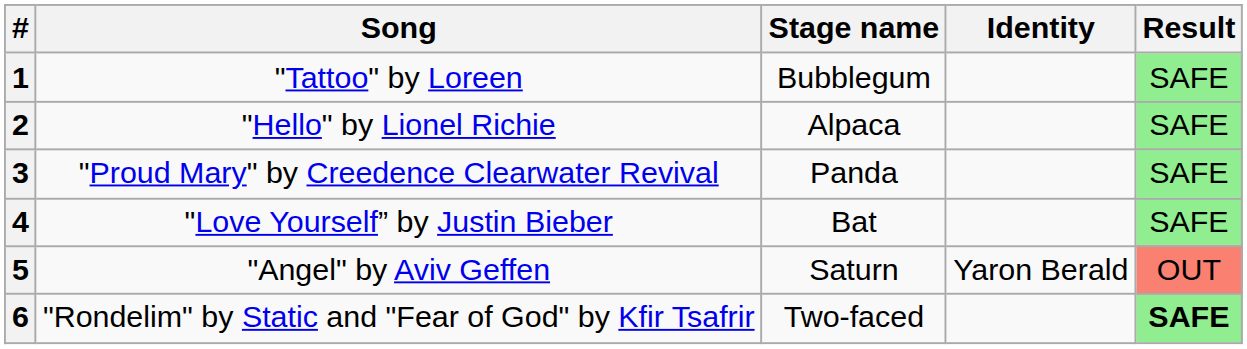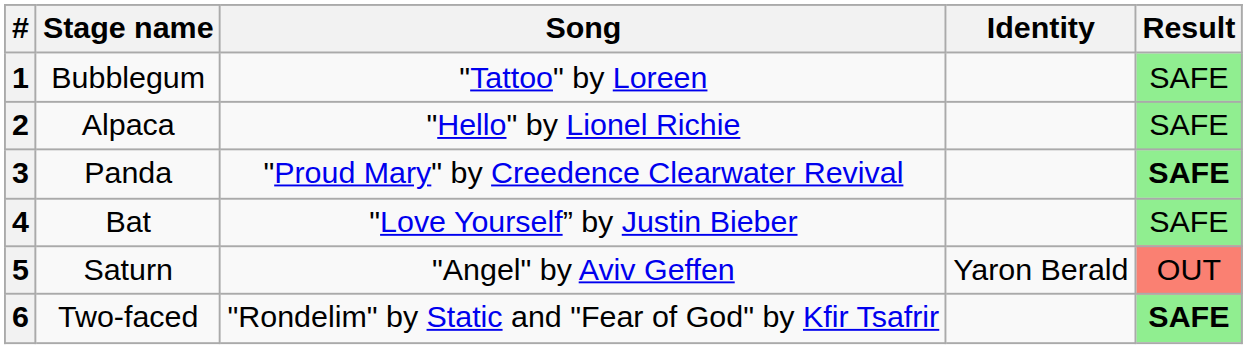 <table class="wikitable plainrowheaders" style="text-align: center;">
 <tr>
 <th>#</th>
+<th>Stage name</th>
 <th>Song</th>
-<th>Stage name</th>
 <th>Identity</th>
 <th>Result</th>
 </tr>
 <tr>
 <th>1</th>
+<td>Bubblegum</td>
 <td>"<a href='#'>Tattoo</a>" by <a href='#'>Loreen</a></td>
-<td>Bubblegum</td>
 <td></td>
 <td bgcolor="lightgreen">SAFE</td>
 </tr>
 <tr>
 <th>2</th>
+<td>Alpaca</td>
 <td>"<a href='#'>Hello</a>" by <a href='#'>Lionel Richie</a></td>
-<td>Alpaca</td>
 <td></td>
 <td bgcolor="lightgreen">SAFE</td>
 </tr>
 <tr>
 <th>3</th>
+<td>Panda</td>
 <td>"<a href='#'>Proud Mary</a>" by <a href='#'>Creedence Clearwater Revival</a></td>
-<td>Panda</td>
 <td></td>
-<td bgcolor="lightgreen">SAFE</td>
+<td bgcolor="lightgreen"><strong>SAFE</strong></td>
 </tr>
 <tr>
 <th>4</th>
+<td>Bat</td>
 <td>"<a href='#'>Love Yourself</a>” by <a href='#'>Justin Bieber</a></td>
-<td>Bat</td>
 <td></td>
 <td bgcolor="lightgreen">SAFE</td>
 </tr>
 <tr>
 <th>5</th>
+<td>Saturn</td>
 <td>"Angel" by <a href='#'>Aviv Geffen</a></td>
-<td>Saturn</td>
 <td>Yaron Berald</td>
 <td bgcolor="salmon">OUT</td>
 </tr>
 <tr>
 <th>6</th>
+<td>Two-faced</td>
 <td>"Rondelim" by <a href='#'>Static</a> and "Fear of God" by <a href='#'>Kfir Tsafrir</a></td>
-<td>Two-faced</td>
 <td></td>
 <td bgcolor="lightgreen"><strong>SAFE</strong></td>
 </tr>
 </table>
